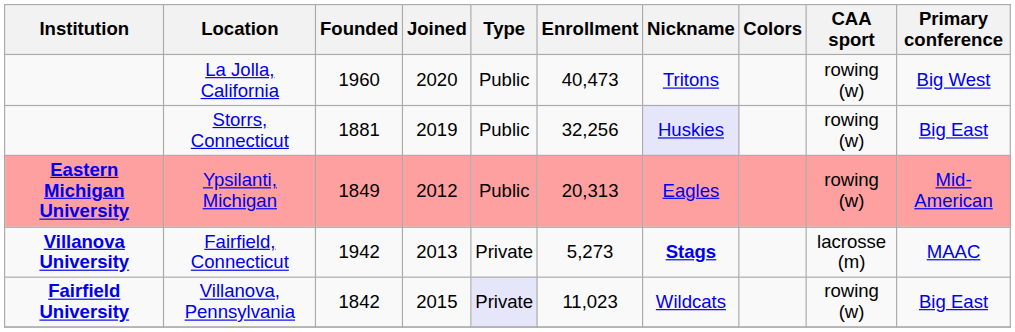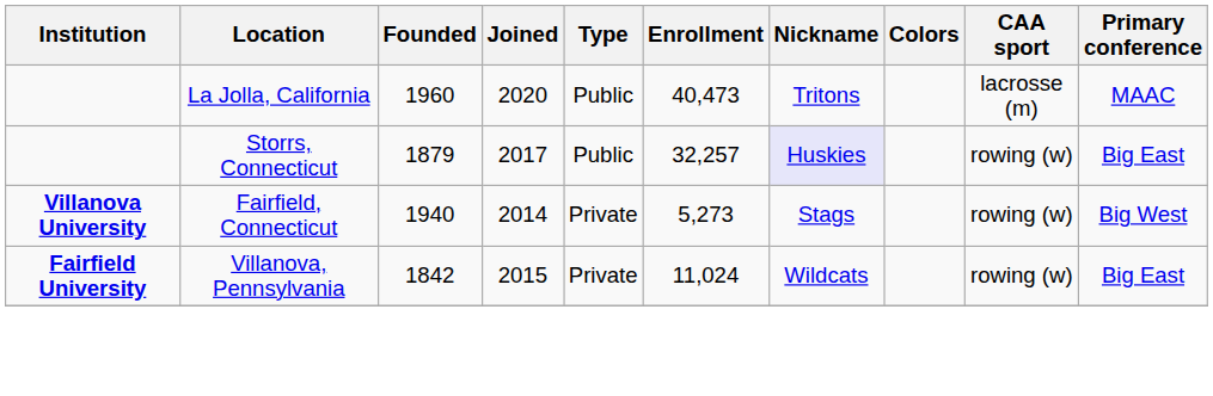 <table class="wikitable sortable" style="text-align:center">
 <tr>
 <th>Institution</th>
 <th>Location</th>
 <th>Founded</th>
 <th>Joined</th>
 <th>Type</th>
 <th>Enrollment</th>
 <th>Nickname</th>
 <th class="unsortable">Colors</th>
 <th>CAA<br>sport</th>
 <th>Primary<br>conference</th>
 </tr>
 <tr>
 <td></td>
 <td><a href='#'>La Jolla, California</a></td>
 <td>1960</td>
 <td>2020</td>
 <td>Public</td>
 <td>40,473</td>
 <td><a href='#'>Tritons</a></td>
 <td></td>
-<td>rowing (w)</td>
-<td><a href='#'>Big West</a></td>
+<td>lacrosse (m)</td>
+<td><a href='#'>MAAC</a></td>
 </tr>
 <tr>
 <td><strong></strong></td>
 <td><a href='#'>Storrs, Connecticut</a></td>
-<td>1881</td>
-<td>2019</td>
+<td>1879</td>
+<td>2017</td>
 <td>Public</td>
-<td>32,256</td>
+<td>32,257</td>
 <td style="background: lavender;"><a href='#'>Huskies</a></td>
 <td></td>
 <td>rowing (w)</td>
 <td><a href='#'>Big East</a></td>
 </tr>
-<tr bgcolor=#ffa0a0>
-<td><strong><a href='#'>Eastern Michigan University</a></strong></td>
-<td><a href='#'>Ypsilanti, Michigan</a></td>
-<td>1849</td>
-<td>2012</td>
-<td>Public</td>
-<td>20,313</td>
-<td><a href='#'>Eagles</a></td>
-<td></td>
-<td>rowing (w)</td>
-<td><a href='#'>Mid-American</a></td>
-</tr>
 <tr>
 <td><strong><a href='#'>Villanova University</a></strong></td>
 <td><a href='#'>Fairfield, Connecticut</a></td>
-<td>1942</td>
-<td>2013</td>
+<td>1940</td>
+<td>2014</td>
 <td>Private</td>
 <td>5,273</td>
-<td><strong><a href='#'>Stags</a></strong></td>
+<td><a href='#'>Stags</a></td>
 <td></td>
-<td>lacrosse (m)</td>
-<td><a href='#'>MAAC</a></td>
+<td>rowing (w)</td>
+<td><a href='#'>Big West</a></td>
 </tr>
 <tr>
 <td><strong><a href='#'>Fairfield University</a></strong></td>
 <td><a href='#'>Villanova, Pennsylvania</a></td>
 <td>1842</td>
 <td>2015</td>
-<td style="background: lavender;">Private</td>
-<td>11,023</td>
+<td>Private</td>
+<td>11,024</td>
 <td><a href='#'>Wildcats</a></td>
 <td></td>
 <td>rowing (w)</td>
 <td><a href='#'>Big East</a></td>
 </tr>
 <tr>
 </tr>
 </table>
